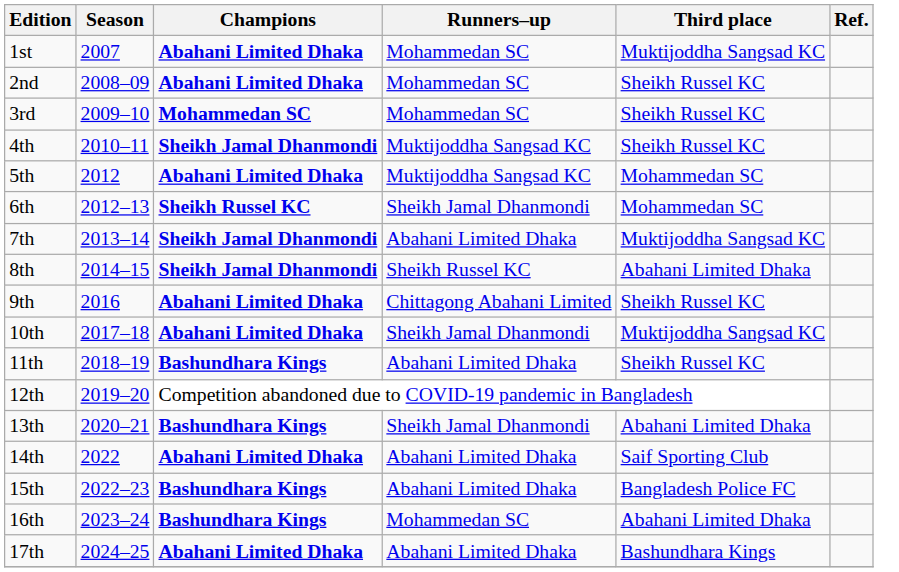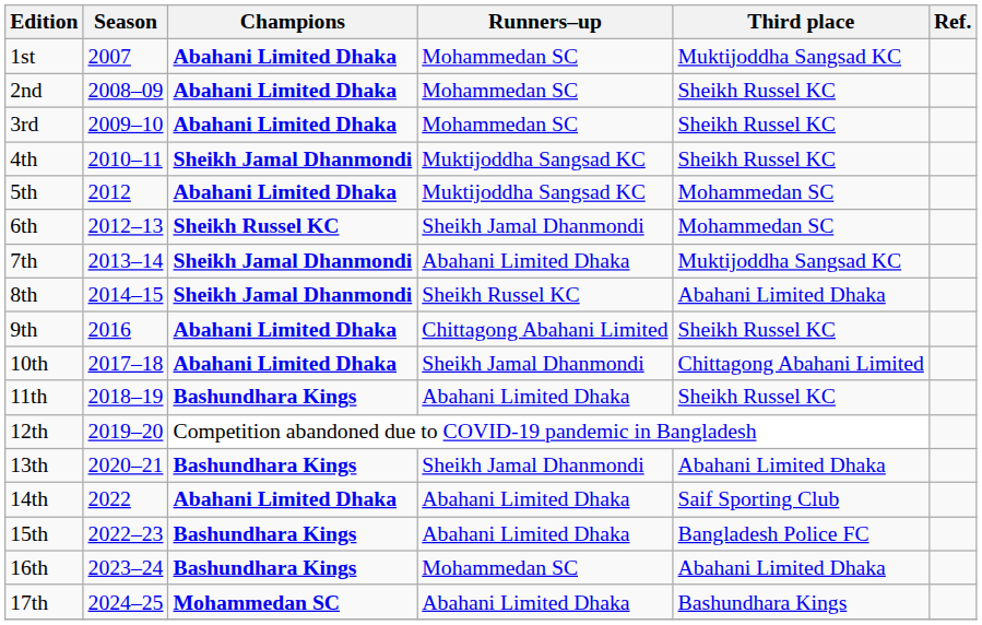 <table class="wikitable">
 <tr>
 <th>Edition</th>
 <th>Season</th>
 <th>Champions</th>
 <th>Runners–up</th>
 <th>Third place</th>
 <th>Ref.</th>
 </tr>
 <tr>
 <td>1st</td>
 <td><a href='#'>2007</a></td>
 <td><strong><a href='#'>Abahani Limited Dhaka</a></strong></td>
 <td><a href='#'>Mohammedan SC</a></td>
 <td><a href='#'>Muktijoddha Sangsad KC</a></td>
 <td></td>
 </tr>
 <tr>
 <td>2nd</td>
 <td><a href='#'>2008–09</a></td>
 <td><strong><a href='#'>Abahani Limited Dhaka</a></strong></td>
 <td><a href='#'>Mohammedan SC</a></td>
 <td><a href='#'>Sheikh Russel KC</a></td>
 <td></td>
 </tr>
 <tr>
 <td>3rd</td>
 <td><a href='#'>2009–10</a></td>
-<td><strong><a href='#'>Mohammedan SC</a></strong></td>
+<td><strong><a href='#'>Abahani Limited Dhaka</a></strong></td>
 <td><a href='#'>Mohammedan SC</a></td>
 <td><a href='#'>Sheikh Russel KC</a></td>
 <td></td>
 </tr>
 <tr>
 <td>4th</td>
 <td><a href='#'>2010–11</a></td>
 <td><strong><a href='#'>Sheikh Jamal Dhanmondi</a></strong></td>
 <td><a href='#'>Muktijoddha Sangsad KC</a></td>
 <td><a href='#'>Sheikh Russel KC</a></td>
 <td></td>
 </tr>
 <tr>
 <td>5th</td>
 <td><a href='#'>2012</a></td>
 <td><strong><a href='#'>Abahani Limited Dhaka</a></strong></td>
 <td><a href='#'>Muktijoddha Sangsad KC</a></td>
 <td><a href='#'>Mohammedan SC</a></td>
 <td></td>
 </tr>
 <tr>
 <td>6th</td>
 <td><a href='#'>2012–13</a></td>
 <td><strong><a href='#'>Sheikh Russel KC</a></strong></td>
 <td><a href='#'>Sheikh Jamal Dhanmondi</a></td>
 <td><a href='#'>Mohammedan SC</a></td>
 <td></td>
 </tr>
 <tr>
 <td>7th</td>
 <td><a href='#'>2013–14</a></td>
 <td><strong><a href='#'>Sheikh Jamal Dhanmondi</a></strong></td>
 <td><a href='#'>Abahani Limited Dhaka</a></td>
 <td><a href='#'>Muktijoddha Sangsad KC</a></td>
 <td></td>
 </tr>
 <tr>
 <td>8th</td>
 <td><a href='#'>2014–15</a></td>
 <td><strong><a href='#'>Sheikh Jamal Dhanmondi</a></strong></td>
 <td><a href='#'>Sheikh Russel KC</a></td>
 <td><a href='#'>Abahani Limited Dhaka</a></td>
 <td></td>
 </tr>
 <tr>
 <td>9th</td>
 <td><a href='#'>2016</a></td>
 <td><strong><a href='#'>Abahani Limited Dhaka</a></strong></td>
 <td><a href='#'>Chittagong Abahani Limited</a></td>
 <td><a href='#'>Sheikh Russel KC</a></td>
 <td></td>
 </tr>
 <tr>
 <td>10th</td>
 <td><a href='#'>2017–18</a></td>
 <td><strong><a href='#'>Abahani Limited Dhaka</a></strong></td>
 <td><a href='#'>Sheikh Jamal Dhanmondi</a></td>
-<td><a href='#'>Muktijoddha Sangsad KC</a></td>
+<td><a href='#'>Chittagong Abahani Limited</a></td>
 <td></td>
 </tr>
 <tr>
 <td>11th</td>
 <td><a href='#'>2018–19</a></td>
 <td><strong><a href='#'>Bashundhara Kings</a></strong></td>
 <td><a href='#'>Abahani Limited Dhaka</a></td>
 <td><a href='#'>Sheikh Russel KC</a></td>
 <td></td>
 </tr>
 <tr>
 <td>12th</td>
 <td><a href='#'>2019–20</a></td>
 <td colspan=3 style="background:White;">Competition abandoned due to <a href='#'>COVID-19 pandemic in Bangladesh</a></td>
 <td></td>
 </tr>
 <tr>
 <td>13th</td>
 <td><a href='#'>2020–21</a></td>
 <td><strong><a href='#'>Bashundhara Kings</a></strong></td>
 <td><a href='#'>Sheikh Jamal Dhanmondi</a></td>
 <td><a href='#'>Abahani Limited Dhaka</a></td>
 <td></td>
 </tr>
 <tr>
 <td>14th</td>
 <td><a href='#'>2022</a></td>
 <td><strong><a href='#'>Abahani Limited Dhaka</a></strong></td>
 <td><a href='#'>Abahani Limited Dhaka</a></td>
 <td><a href='#'>Saif Sporting Club</a></td>
 <td></td>
 </tr>
 <tr>
 <td>15th</td>
 <td><a href='#'>2022–23</a></td>
 <td><strong><a href='#'>Bashundhara Kings</a></strong></td>
 <td><a href='#'>Abahani Limited Dhaka</a></td>
 <td><a href='#'>Bangladesh Police FC</a></td>
 <td></td>
 </tr>
 <tr>
 <td>16th</td>
 <td><a href='#'>2023–24</a></td>
 <td><strong><a href='#'>Bashundhara Kings</a></strong></td>
 <td><a href='#'>Mohammedan SC</a></td>
 <td><a href='#'>Abahani Limited Dhaka</a></td>
 <td></td>
 </tr>
 <tr>
 <td>17th</td>
 <td><a href='#'>2024–25</a></td>
-<td><strong><a href='#'>Abahani Limited Dhaka</a></strong></td>
+<td><strong><a href='#'>Mohammedan SC</a></strong></td>
 <td><a href='#'>Abahani Limited Dhaka</a></td>
 <td><a href='#'>Bashundhara Kings</a></td>
 <td></td>
 </tr>
 <tr>
 </tr>
 </table>
